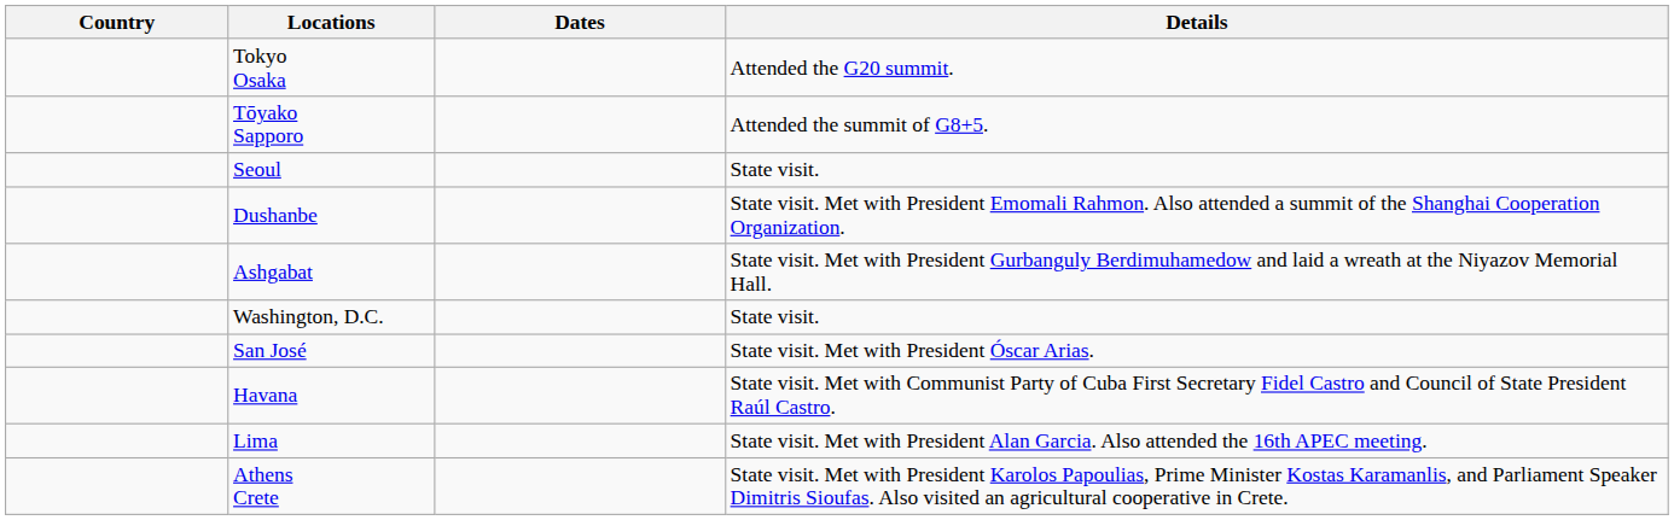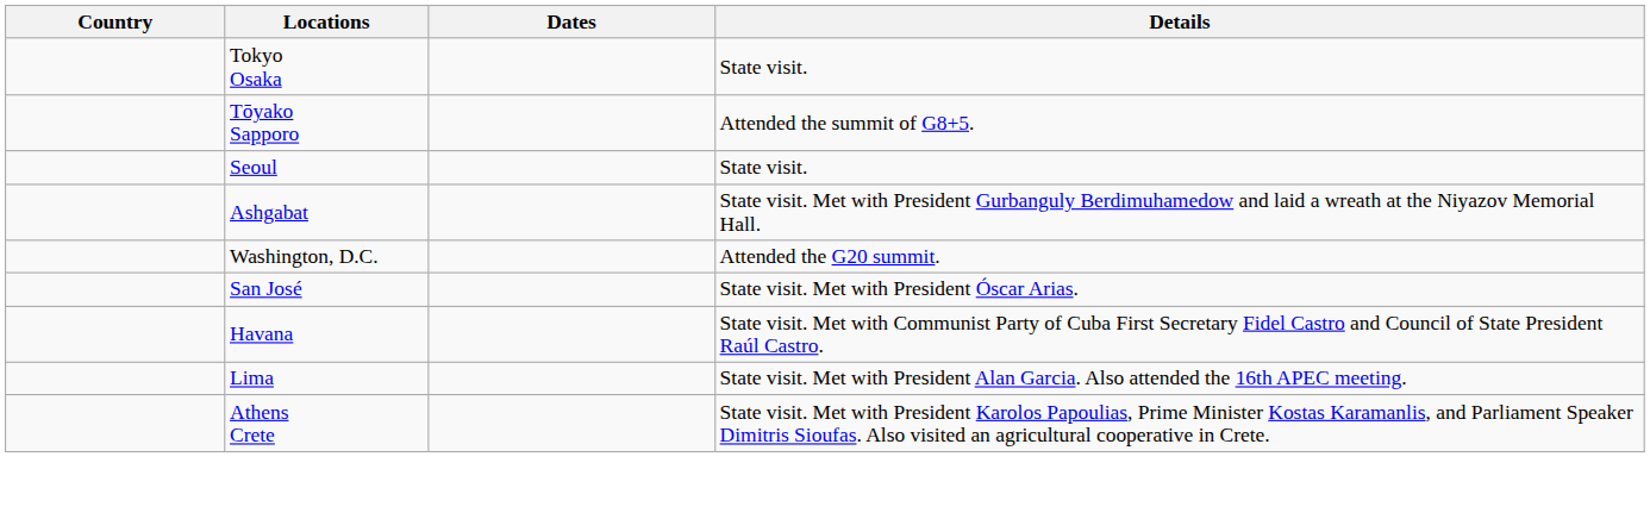 <table class="wikitable sortable" style="margin:1em auto 1em auto;">
 <tr>
 <th style="width: 13%;">Country</th>
 <th style="width: 12%;">Locations</th>
 <th style="width: 17%;">Dates</th>
 <th style="width: 55%;">Details</th>
 </tr>
 <tr>
 <td></td>
 <td>Tokyo<br><a href='#'>Osaka</a></td>
 <td></td>
-<td>Attended the <a href='#'>G20 summit</a>.</td>
+<td>State visit.</td>
 </tr>
 <tr>
 <td></td>
 <td><a href='#'>Tōyako</a><br><a href='#'>Sapporo</a></td>
 <td></td>
 <td>Attended the summit of <a href='#'>G8+5</a>.</td>
 </tr>
 <tr>
 <td></td>
 <td><a href='#'>Seoul</a></td>
 <td></td>
 <td>State visit.</td>
 </tr>
 <tr>
 <td></td>
-<td><a href='#'>Dushanbe</a></td>
-<td></td>
-<td>State visit. Met with President <a href='#'>Emomali Rahmon</a>. Also attended a summit of the <a href='#'>Shanghai Cooperation Organization</a>.</td>
-</tr>
-<tr>
-<td></td>
 <td><a href='#'>Ashgabat</a></td>
 <td></td>
 <td>State visit. Met with President <a href='#'>Gurbanguly Berdimuhamedow</a> and laid a wreath at the Niyazov Memorial Hall.</td>
 </tr>
 <tr>
 <td></td>
 <td>Washington, D.C.</td>
 <td></td>
-<td>State visit.</td>
+<td>Attended the <a href='#'>G20 summit</a>.</td>
 </tr>
 <tr>
 <td></td>
 <td><a href='#'>San José</a></td>
 <td></td>
 <td>State visit. Met with President <a href='#'>Óscar Arias</a>.</td>
 </tr>
 <tr>
 <td></td>
 <td><a href='#'>Havana</a></td>
 <td></td>
 <td>State visit. Met with Communist Party of Cuba First Secretary <a href='#'>Fidel Castro</a> and Council of State President <a href='#'>Raúl Castro</a>.</td>
 </tr>
 <tr>
 <td></td>
 <td><a href='#'>Lima</a></td>
 <td></td>
 <td>State visit. Met with President <a href='#'>Alan Garcia</a>. Also attended the <a href='#'>16th APEC meeting</a>.</td>
 </tr>
 <tr>
 <td></td>
 <td><a href='#'>Athens</a><br><a href='#'>Crete</a></td>
 <td></td>
 <td>State visit. Met with President <a href='#'>Karolos Papoulias</a>, Prime Minister <a href='#'>Kostas Karamanlis</a>, and Parliament Speaker <a href='#'>Dimitris Sioufas</a>. Also visited an agricultural cooperative in Crete.</td>
 </tr>
 </table>
